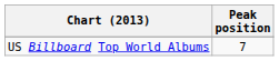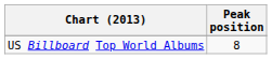 <table class="wikitable sortable">
 <tr>
 <th>Chart (2013)</th>
 <th>Peak<br>position</th>
 </tr>
 <tr>
 </tr>
 <tr>
 </tr>
 <tr>
 </tr>
 <tr>
 <td>US <em><a href='#'>Billboard</a></em> <a href='#'>Top World Albums</a></td>
-<td style="text-align:center;">7</td>
+<td style="text-align:center;">8</td>
 </tr>
 </table>
